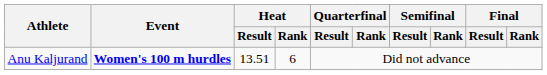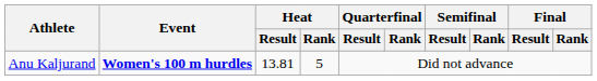 <table class="wikitable" style="font-size:90%">
 <tr>
 <th rowspan="2">Athlete</th>
 <th rowspan="2">Event</th>
 <th colspan="2">Heat</th>
 <th colspan="2">Quarterfinal</th>
 <th colspan="2">Semifinal</th>
 <th colspan="2">Final</th>
 </tr>
 <tr style="font-size:95%">
 <th>Result</th>
 <th>Rank</th>
 <th>Result</th>
 <th>Rank</th>
 <th>Result</th>
 <th>Rank</th>
 <th>Result</th>
 <th>Rank</th>
 </tr>
 <tr align=center>
 <td align=left rowspan=1><a href='#'>Anu Kaljurand</a></td>
 <td align=left><strong><a href='#'>Women's 100 m hurdles</a></strong></td>
-<td>13.51</td>
-<td>6</td>
+<td>13.81</td>
+<td>5</td>
 <td colspan=8>Did not advance</td>
 </tr>
 </table>
